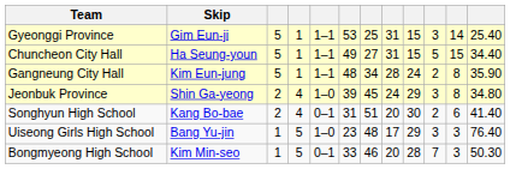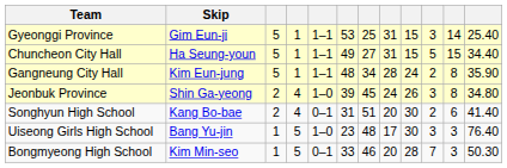 <table class=wikitable  style="text-align:center;">
 <tr>
 <th width=200>Team</th>
 <th width=120>Skip</th>
 <th width=20></th>
 <th width=20></th>
 <th width=30></th>
 <th width=20></th>
 <th width=20></th>
 <th width=20></th>
 <th width=20></th>
 <th width=20></th>
 <th width=20></th>
 <th width=20></th>
 </tr>
 <tr bgcolor=#ffffcc>
 <td style="text-align:left;"> Gyeonggi Province</td>
 <td style="text-align:left;"><a href='#'>Gim Eun-ji</a></td>
 <td>5</td>
 <td>1</td>
 <td>1–1</td>
 <td>53</td>
 <td>25</td>
 <td>31</td>
 <td>15</td>
 <td>3</td>
 <td>14</td>
 <td>25.40</td>
 </tr>
 <tr bgcolor=#ffffcc>
 <td style="text-align:left;"> Chuncheon City Hall</td>
 <td style="text-align:left;"><a href='#'>Ha Seung-youn</a></td>
 <td>5</td>
 <td>1</td>
 <td>1–1</td>
 <td>49</td>
 <td>27</td>
 <td>31</td>
 <td>15</td>
 <td>5</td>
 <td>15</td>
 <td>34.40</td>
 </tr>
 <tr bgcolor=#ffffcc>
 <td style="text-align:left;"> Gangneung City Hall</td>
 <td style="text-align:left;"><a href='#'>Kim Eun-jung</a></td>
 <td>5</td>
 <td>1</td>
 <td>1–1</td>
 <td>48</td>
 <td>34</td>
 <td>28</td>
 <td>24</td>
 <td>2</td>
 <td>8</td>
 <td>35.90</td>
 </tr>
 <tr bgcolor=#ffffcc>
 <td style="text-align:left;"> Jeonbuk Province</td>
 <td style="text-align:left;"><a href='#'>Shin Ga-yeong</a></td>
 <td>2</td>
 <td>4</td>
 <td>1–0</td>
 <td>39</td>
 <td>45</td>
 <td>24</td>
-<td>29</td>
+<td>26</td>
 <td>3</td>
 <td>8</td>
 <td>34.80</td>
 </tr>
 <tr>
 <td style="text-align:left;"> Songhyun High School</td>
 <td style="text-align:left;"><a href='#'>Kang Bo-bae</a></td>
 <td>2</td>
 <td>4</td>
 <td>0–1</td>
 <td>31</td>
 <td>51</td>
 <td>20</td>
 <td>30</td>
 <td>2</td>
 <td>6</td>
 <td>41.40</td>
 </tr>
 <tr>
 <td style="text-align:left;"> Uiseong Girls High School</td>
 <td style="text-align:left;"><a href='#'>Bang Yu-jin</a></td>
 <td>1</td>
 <td>5</td>
 <td>1–0</td>
 <td>23</td>
 <td>48</td>
 <td>17</td>
-<td>29</td>
+<td>30</td>
 <td>3</td>
 <td>3</td>
 <td>76.40</td>
 </tr>
 <tr>
 <td style="text-align:left;"> Bongmyeong High School</td>
 <td style="text-align:left;"><a href='#'>Kim Min-seo</a></td>
 <td>1</td>
 <td>5</td>
 <td>0–1</td>
 <td>33</td>
 <td>46</td>
 <td>20</td>
 <td>28</td>
 <td>7</td>
 <td>3</td>
 <td>50.30</td>
 </tr>
 </table>
